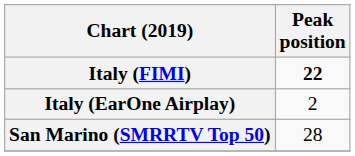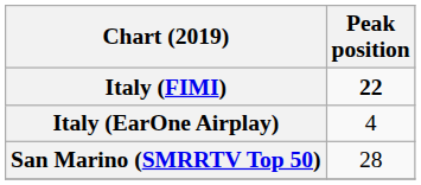 <table class="wikitable plainrowheaders sortable" style="text-align:center;">
 <tr>
 <th>Chart (2019)</th>
 <th>Peak<br>position</th>
 </tr>
 <tr>
 <th scope="row">Italy (<a href='#'>FIMI</a>)</th>
 <td><strong>22</strong></td>
 </tr>
 <tr>
 <th scope="row">Italy (EarOne Airplay)</th>
-<td align="center">2</td>
+<td align="center">4</td>
 </tr>
 <tr>
 <th scope="row">San Marino (<a href='#'>SMRRTV Top 50</a>)</th>
 <td>28</td>
 </tr>
 <tr>
 </tr>
 </table>
